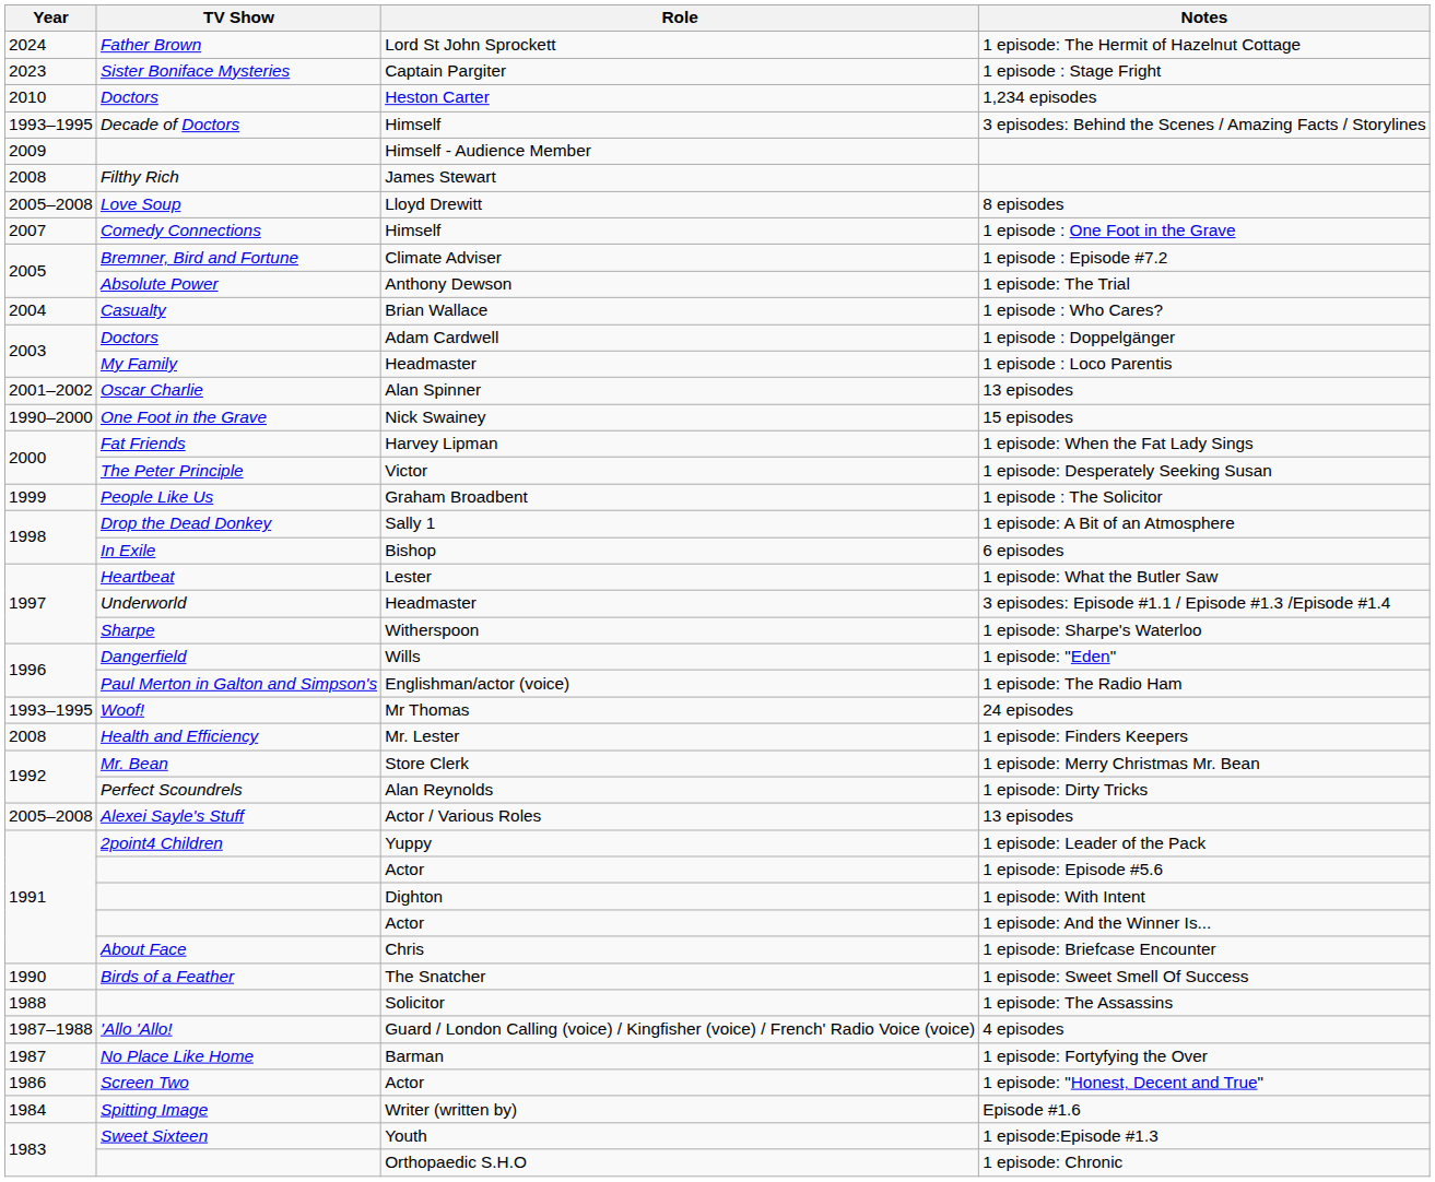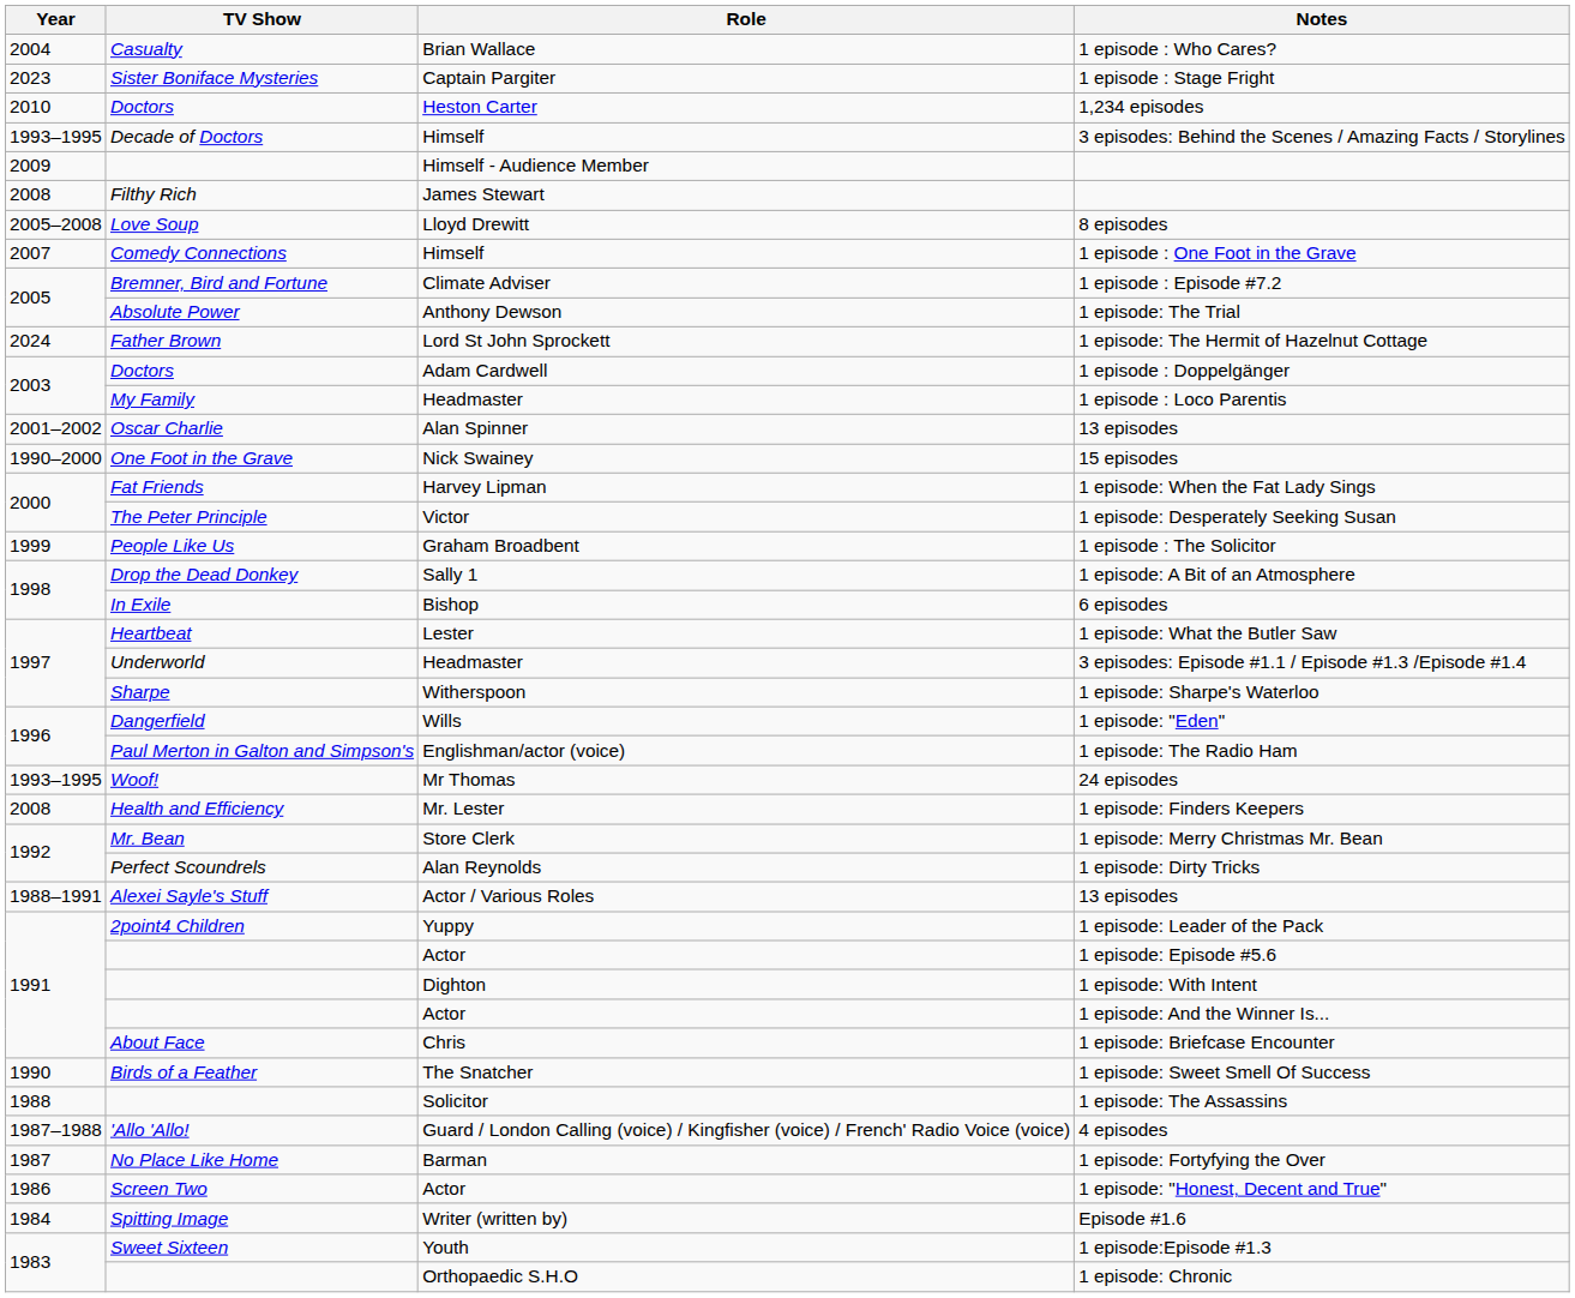 <table class="wikitable sortable">
 <tr>
 <th>Year</th>
 <th>TV Show</th>
 <th>Role</th>
 <th class="unsortable">Notes</th>
 </tr>
 <tr>
-<td>2024</td>
-<td><a href='#'><em>Father Brown</em></a></td>
-<td>Lord St John Sprockett</td>
-<td>1 episode: The Hermit of Hazelnut Cottage</td>
+<td>2004</td>
+<td><em><a href='#'>Casualty</a></em></td>
+<td>Brian Wallace</td>
+<td>1 episode : Who Cares?</td>
 </tr>
 <tr>
 <td>2023</td>
 <td><em><a href='#'>Sister Boniface Mysteries</a></em></td>
 <td>Captain Pargiter</td>
 <td>1 episode : Stage Fright</td>
 </tr>
 <tr>
 <td>2010</td>
 <td><em><a href='#'>Doctors</a></em></td>
 <td><a href='#'>Heston Carter</a></td>
 <td>1,234 episodes</td>
 </tr>
 <tr>
 <td>1993–1995</td>
 <td><em>Decade of <a href='#'>Doctors</a> </em></td>
 <td>Himself</td>
 <td>3 episodes: Behind the Scenes / Amazing Facts / Storylines</td>
 </tr>
 <tr>
 <td>2009</td>
 <td><em></em></td>
 <td>Himself - Audience Member</td>
 <td></td>
 </tr>
 <tr>
 <td>2008</td>
 <td><em>Filthy Rich</em></td>
 <td>James Stewart</td>
 <td></td>
 </tr>
 <tr>
 <td>2005–2008</td>
 <td><em><a href='#'>Love Soup</a></em></td>
 <td>Lloyd Drewitt</td>
 <td>8 episodes</td>
 </tr>
 <tr>
 <td>2007</td>
 <td><em><a href='#'>Comedy Connections</a></em></td>
 <td>Himself</td>
 <td>1 episode : <a href='#'>One Foot in the Grave</a></td>
 </tr>
 <tr>
 <td rowspan="2">2005</td>
 <td><em><a href='#'>Bremner, Bird and Fortune</a></em></td>
 <td>Climate Adviser</td>
 <td>1 episode : Episode #7.2</td>
 </tr>
 <tr>
 <td><em><a href='#'>Absolute Power</a></em></td>
 <td>Anthony Dewson</td>
 <td>1 episode: The Trial</td>
 </tr>
 <tr>
-<td>2004</td>
-<td><em><a href='#'>Casualty</a></em></td>
-<td>Brian Wallace</td>
-<td>1 episode : Who Cares?</td>
+<td>2024</td>
+<td><a href='#'><em>Father Brown</em></a></td>
+<td>Lord St John Sprockett</td>
+<td>1 episode: The Hermit of Hazelnut Cottage</td>
 </tr>
 <tr>
 <td rowspan="2">2003</td>
 <td><em><a href='#'>Doctors</a></em></td>
 <td>Adam Cardwell</td>
 <td>1 episode : Doppelgänger</td>
 </tr>
 <tr>
 <td><em><a href='#'>My Family</a></em></td>
 <td>Headmaster</td>
 <td>1 episode : Loco Parentis</td>
 </tr>
 <tr>
 <td>2001–2002</td>
 <td><em><a href='#'>Oscar Charlie</a></em></td>
 <td>Alan Spinner</td>
 <td>13 episodes</td>
 </tr>
 <tr>
 <td>1990–2000</td>
 <td><em><a href='#'>One Foot in the Grave</a></em></td>
 <td>Nick Swainey</td>
 <td>15 episodes</td>
 </tr>
 <tr>
 <td rowspan="2">2000</td>
 <td><em><a href='#'>Fat Friends</a></em></td>
 <td>Harvey Lipman</td>
 <td>1 episode: When the Fat Lady Sings</td>
 </tr>
 <tr>
 <td><em><a href='#'>The Peter Principle</a></em></td>
 <td>Victor</td>
 <td>1 episode: Desperately Seeking Susan</td>
 </tr>
 <tr>
 <td>1999</td>
 <td><em><a href='#'>People Like Us</a></em></td>
 <td>Graham Broadbent</td>
 <td>1 episode : The Solicitor</td>
 </tr>
 <tr>
 <td rowspan="2">1998</td>
 <td><em><a href='#'>Drop the Dead Donkey</a></em></td>
 <td>Sally 1</td>
 <td>1 episode: A Bit of an Atmosphere</td>
 </tr>
 <tr>
 <td><em><a href='#'>In Exile</a></em></td>
 <td>Bishop</td>
 <td>6 episodes</td>
 </tr>
 <tr>
 <td rowspan="3">1997</td>
 <td><em><a href='#'>Heartbeat</a></em></td>
 <td>Lester</td>
 <td>1 episode: What the Butler Saw</td>
 </tr>
 <tr>
 <td><em>Underworld</em></td>
 <td>Headmaster</td>
 <td>3 episodes: Episode #1.1 / Episode #1.3 /Episode #1.4</td>
 </tr>
 <tr>
 <td><em><a href='#'>Sharpe</a></em></td>
 <td>Witherspoon</td>
 <td>1 episode: Sharpe's Waterloo</td>
 </tr>
 <tr>
 <td rowspan="2">1996</td>
 <td><em><a href='#'>Dangerfield</a></em></td>
 <td>Wills</td>
 <td>1 episode: "<a href='#'>Eden</a>"</td>
 </tr>
 <tr>
 <td><em><a href='#'>Paul Merton in Galton and Simpson's</a></em></td>
 <td>Englishman/actor (voice)</td>
 <td>1 episode: The Radio Ham</td>
 </tr>
 <tr>
 <td>1993–1995</td>
 <td><em><a href='#'>Woof!</a></em></td>
 <td>Mr Thomas</td>
 <td>24 episodes</td>
 </tr>
 <tr>
 <td>2008</td>
 <td><em><a href='#'>Health and Efficiency</a></em></td>
 <td>Mr. Lester</td>
 <td>1 episode: Finders Keepers</td>
 </tr>
 <tr>
 <td rowspan="2">1992</td>
 <td><em><a href='#'>Mr. Bean</a></em></td>
 <td>Store Clerk</td>
 <td>1 episode: Merry Christmas Mr. Bean</td>
 </tr>
 <tr>
 <td><em>Perfect Scoundrels</em></td>
 <td>Alan Reynolds</td>
 <td>1 episode: Dirty Tricks</td>
 </tr>
 <tr>
-<td>2005–2008</td>
+<td>1988–1991</td>
 <td><em><a href='#'>Alexei Sayle's Stuff</a></em></td>
 <td>Actor / Various Roles</td>
 <td>13 episodes</td>
 </tr>
 <tr>
 <td rowspan="5">1991</td>
 <td><em><a href='#'>2point4 Children</a></em></td>
 <td>Yuppy</td>
 <td>1 episode: Leader of the Pack</td>
 </tr>
 <tr>
 <td><em></em></td>
 <td>Actor</td>
 <td>1 episode: Episode #5.6</td>
 </tr>
 <tr>
 <td><em></em></td>
 <td>Dighton</td>
 <td>1 episode: With Intent</td>
 </tr>
 <tr>
 <td><em></em></td>
 <td>Actor</td>
 <td>1 episode: And the Winner Is...</td>
 </tr>
 <tr>
 <td><em><a href='#'>About Face</a></em></td>
 <td>Chris</td>
 <td>1 episode: Briefcase Encounter</td>
 </tr>
 <tr>
 <td>1990</td>
 <td><em><a href='#'>Birds of a Feather</a></em></td>
 <td>The Snatcher</td>
 <td>1 episode: Sweet Smell Of Success</td>
 </tr>
 <tr>
 <td>1988</td>
 <td><em></em></td>
 <td>Solicitor</td>
 <td>1 episode: The Assassins</td>
 </tr>
 <tr>
 <td>1987–1988</td>
 <td><em><a href='#'>'Allo 'Allo!</a></em></td>
 <td>Guard / London Calling (voice) / Kingfisher (voice) / French' Radio Voice (voice)</td>
 <td>4 episodes</td>
 </tr>
 <tr>
 <td>1987</td>
 <td><em><a href='#'>No Place Like Home</a></em></td>
 <td>Barman</td>
 <td>1 episode: Fortyfying the Over</td>
 </tr>
 <tr>
 <td>1986</td>
 <td><em><a href='#'>Screen Two</a></em></td>
 <td>Actor</td>
 <td>1 episode: "<a href='#'>Honest, Decent and True</a>"</td>
 </tr>
 <tr>
 <td>1984</td>
 <td><em><a href='#'>Spitting Image</a></em></td>
 <td>Writer (written by)</td>
 <td>Episode #1.6</td>
 </tr>
 <tr>
 <td rowspan="2">1983</td>
 <td><em><a href='#'>Sweet Sixteen</a></em></td>
 <td>Youth</td>
 <td>1 episode:Episode #1.3</td>
 </tr>
 <tr>
 <td><em></em></td>
 <td>Orthopaedic S.H.O</td>
 <td>1 episode: Chronic</td>
 </tr>
 </table>
